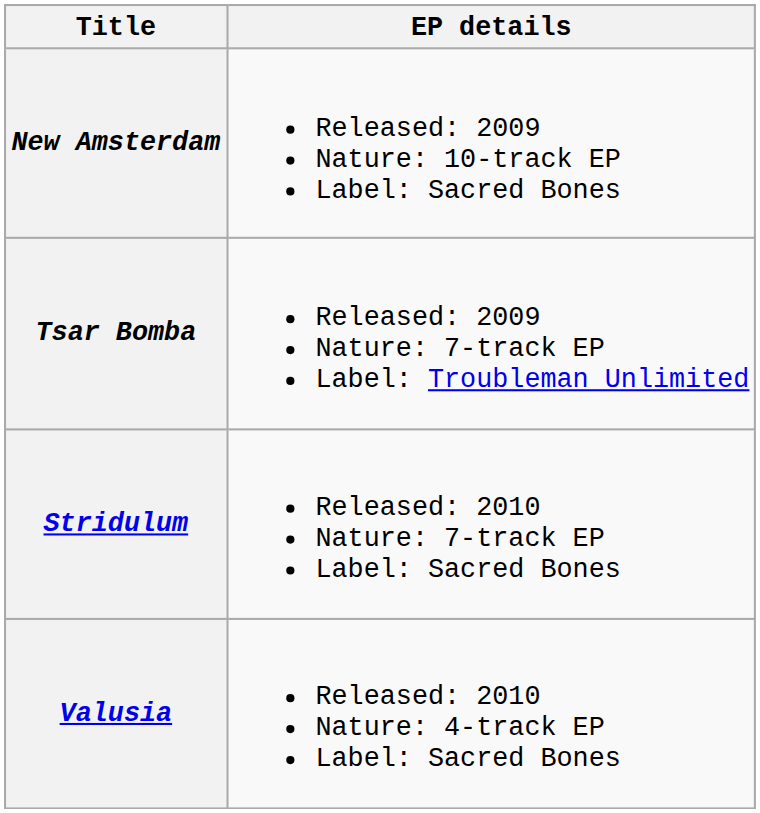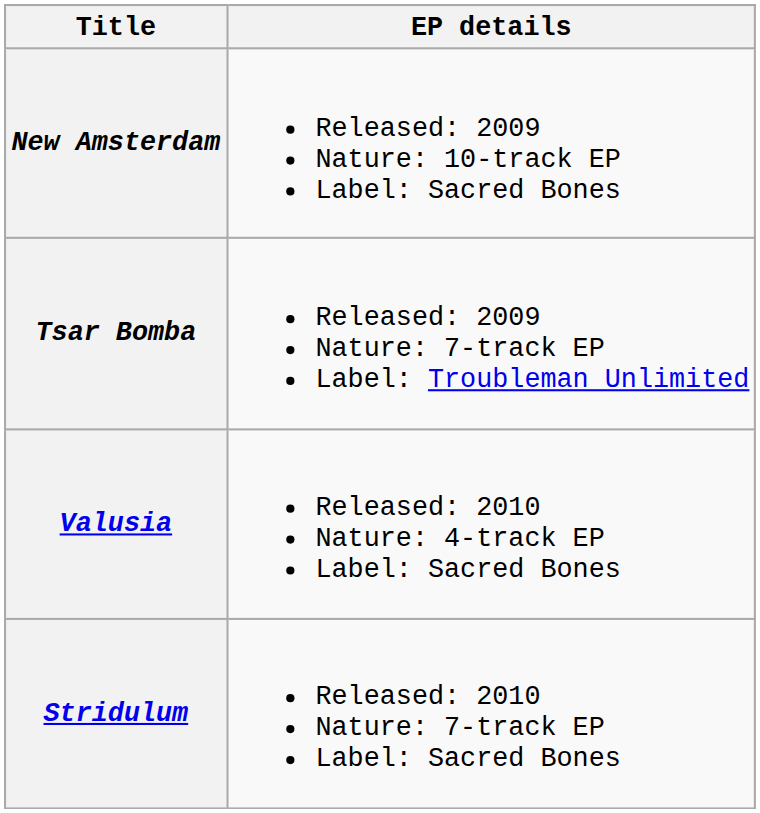 <table class="wikitable plainrowheaders">
 <tr>
 <th scope="col">Title</th>
 <th scope="col">EP details</th>
 </tr>
 <tr>
 <th scope="row"><em>New Amsterdam</em></th>
 <td><br><ul><li>Released: 2009</li><li>Nature: 10-track EP</li><li>Label: Sacred Bones</li></ul></td>
 </tr>
 <tr>
 <th scope="row"><em>Tsar Bomba</em></th>
 <td><br><ul><li>Released: 2009</li><li>Nature: 7-track EP</li><li>Label: <a href='#'>Troubleman Unlimited</a></li></ul></td>
 </tr>
 <tr>
+<th scope="row"><em><a href='#'>Valusia</a></em></th>
+<td><br><ul><li>Released: 2010</li><li>Nature: 4-track EP</li><li>Label: Sacred Bones</li></ul></td>
+</tr>
+<tr>
 <th scope="row"><em><a href='#'>Stridulum</a></em></th>
 <td><br><ul><li>Released: 2010</li><li>Nature: 7-track EP</li><li>Label: Sacred Bones</li></ul></td>
 </tr>
-<tr>
-<th scope="row"><em><a href='#'>Valusia</a></em></th>
-<td><br><ul><li>Released: 2010</li><li>Nature: 4-track EP</li><li>Label: Sacred Bones</li></ul></td>
-</tr>
 </table>
